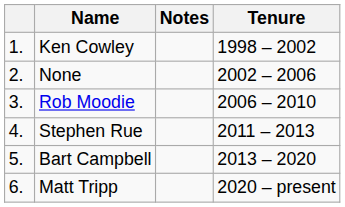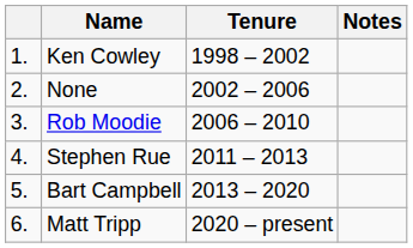 <table class="wikitable">
 <tr>
 <th width="20"></th>
 <th>Name</th>
+<th>Tenure</th>
 <th>Notes</th>
-<th>Tenure</th>
 </tr>
 <tr>
 <td>1.</td>
 <td>Ken Cowley</td>
+<td>1998 – 2002</td>
 <td></td>
-<td>1998 – 2002</td>
 </tr>
 <tr>
 <td>2.</td>
 <td>None</td>
+<td>2002 – 2006</td>
 <td></td>
-<td>2002 – 2006</td>
 </tr>
 <tr>
 <td>3.</td>
 <td><a href='#'>Rob Moodie</a></td>
+<td>2006 – 2010</td>
 <td></td>
-<td>2006 – 2010</td>
 </tr>
 <tr>
 <td>4.</td>
 <td>Stephen Rue</td>
+<td>2011 – 2013</td>
 <td></td>
-<td>2011 – 2013</td>
 </tr>
 <tr>
 <td>5.</td>
 <td>Bart Campbell</td>
+<td>2013 – 2020</td>
 <td></td>
-<td>2013 – 2020</td>
 </tr>
 <tr>
 <td>6.</td>
 <td>Matt Tripp</td>
+<td>2020 – present</td>
 <td></td>
-<td>2020 – present</td>
 </tr>
 </table>
